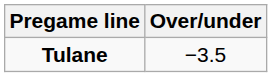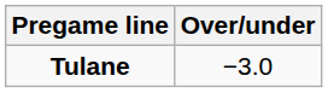 <table class="wikitable">
 <tr align="center">
 <th style=>Pregame line</th>
 <th style=>Over/under</th>
 </tr>
 <tr align="center">
 <td><strong>Tulane</strong></td>
-<td>−3.5</td>
+<td>−3.0</td>
 </tr>
 </table>
